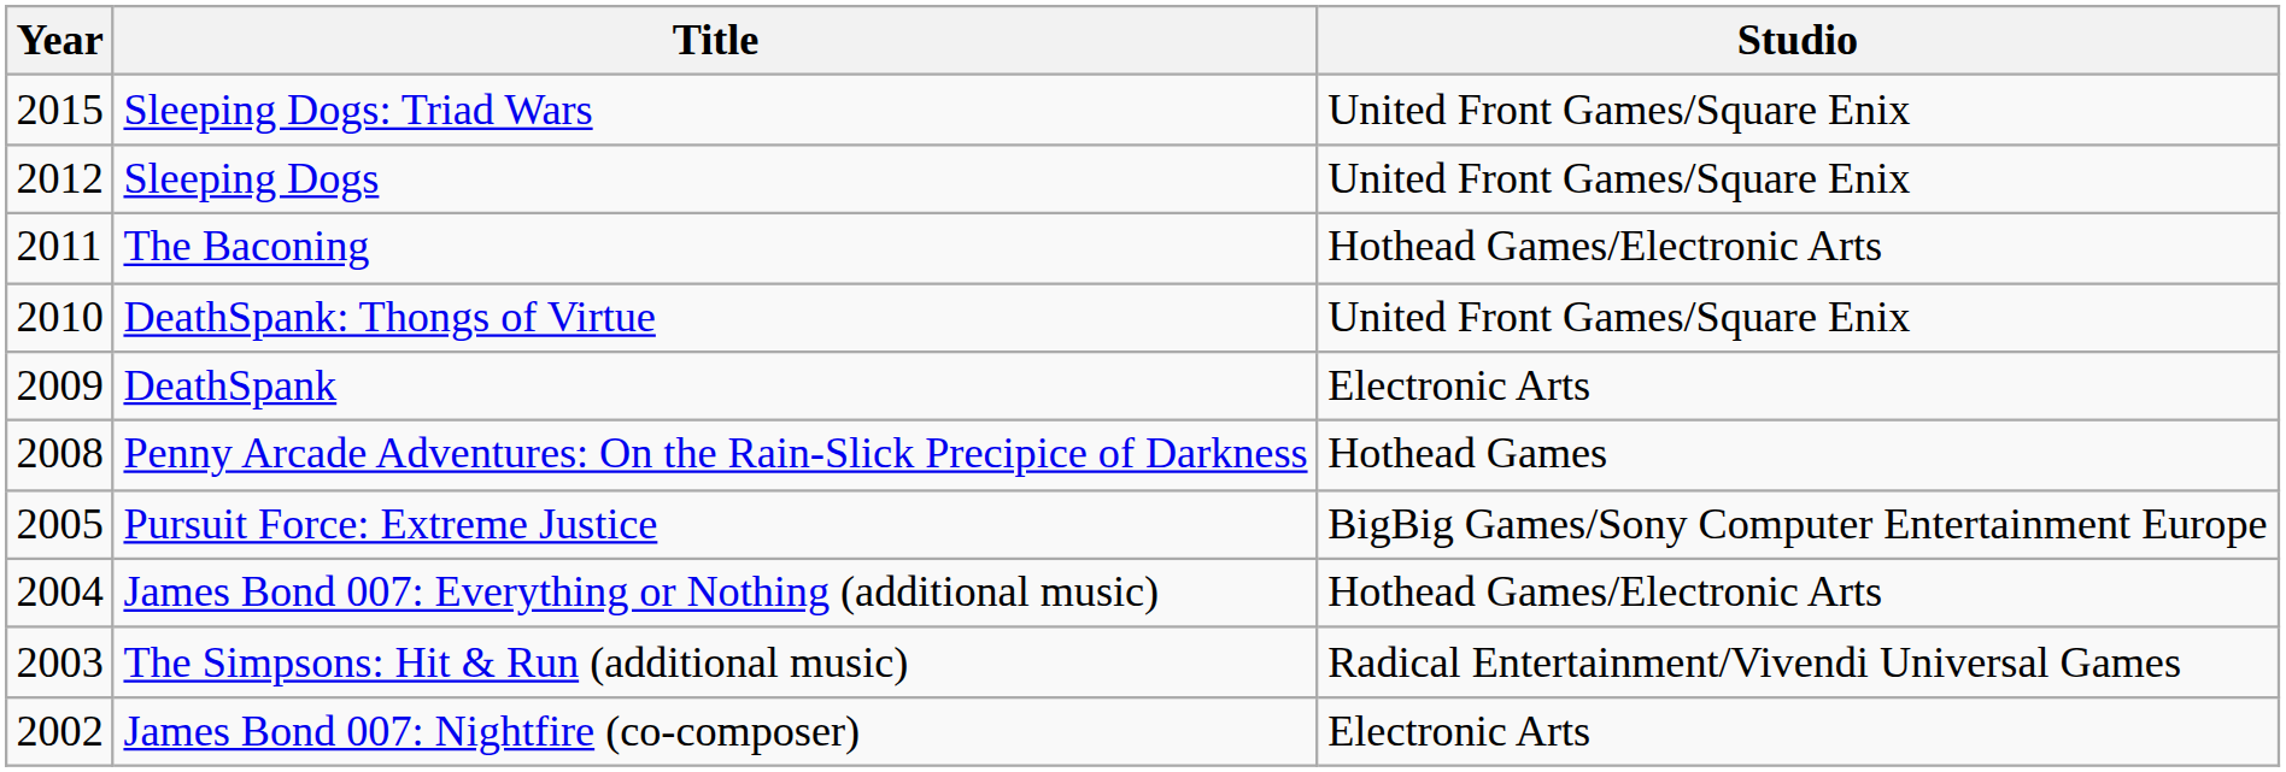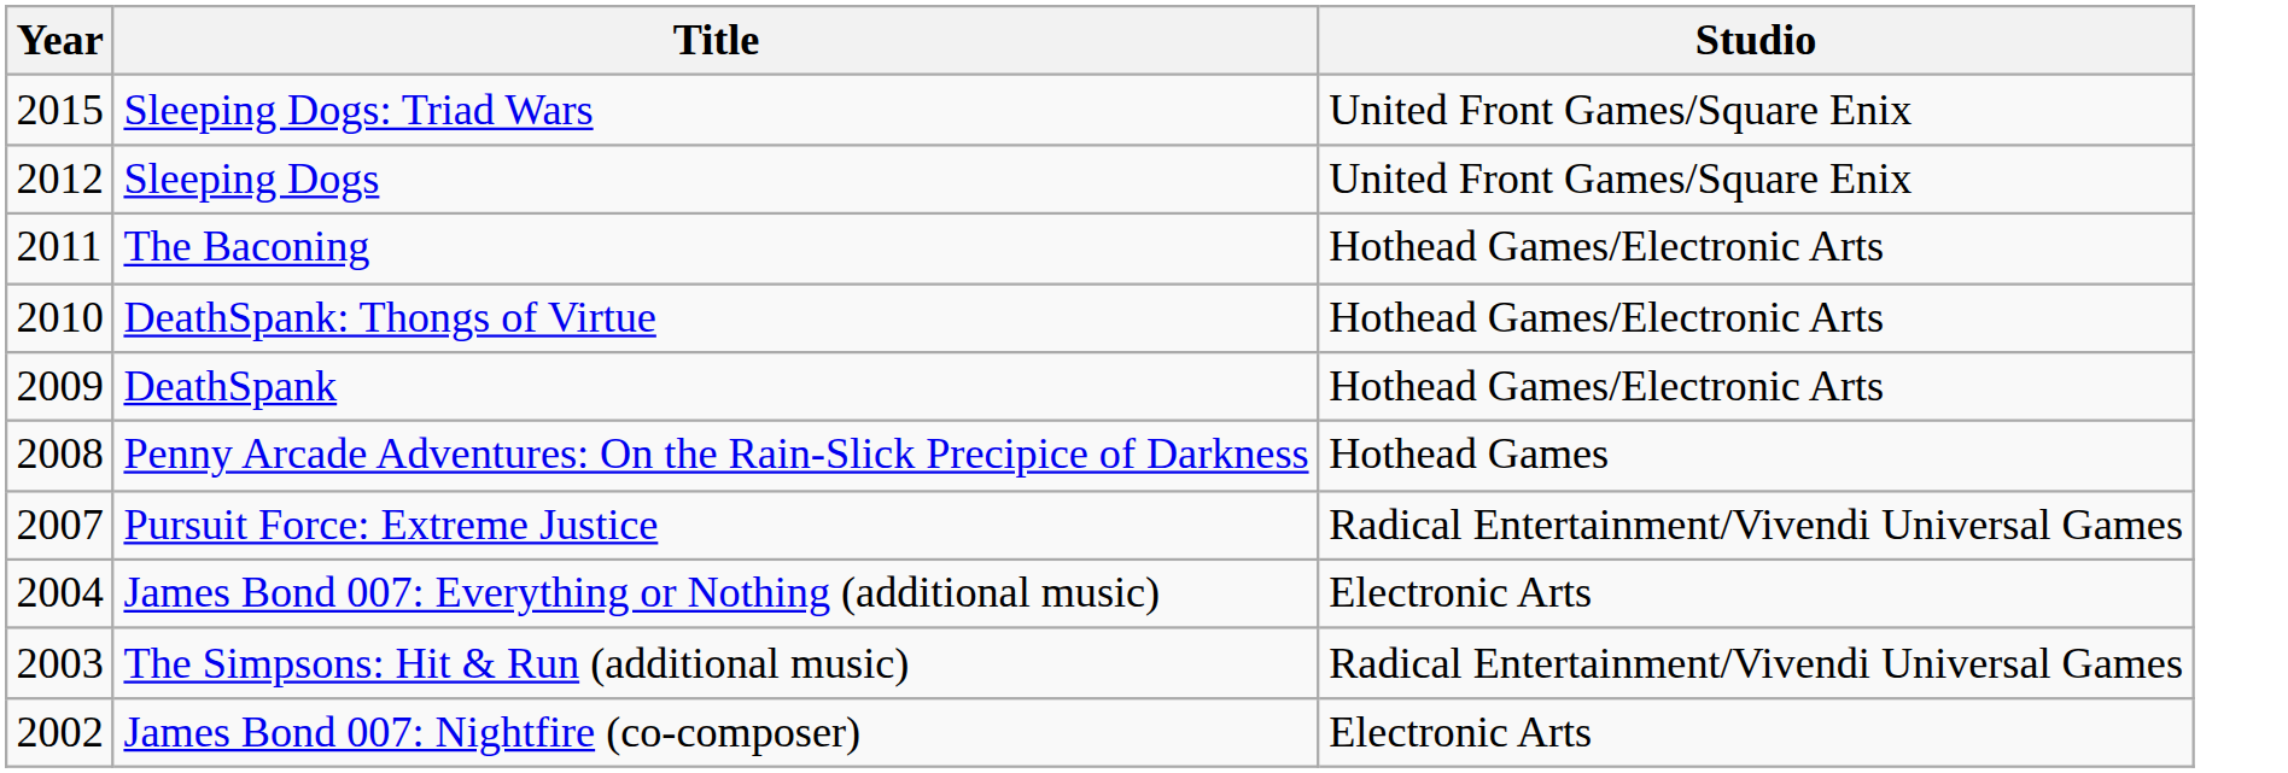 <table class="wikitable sortable">
 <tr>
 <th>Year</th>
 <th>Title</th>
 <th>Studio</th>
 </tr>
 <tr>
 <td>2015</td>
 <td><a href='#'>Sleeping Dogs: Triad Wars</a></td>
 <td>United Front Games/Square Enix</td>
 </tr>
 <tr>
 <td>2012</td>
 <td><a href='#'>Sleeping Dogs</a></td>
 <td>United Front Games/Square Enix</td>
 </tr>
 <tr>
 <td>2011</td>
 <td><a href='#'>The Baconing</a></td>
 <td>Hothead Games/Electronic Arts</td>
 </tr>
 <tr>
 <td>2010</td>
 <td><a href='#'>DeathSpank: Thongs of Virtue</a></td>
-<td>United Front Games/Square Enix</td>
+<td>Hothead Games/Electronic Arts</td>
 </tr>
 <tr>
 <td>2009</td>
 <td><a href='#'>DeathSpank</a></td>
-<td>Electronic Arts</td>
+<td>Hothead Games/Electronic Arts</td>
 </tr>
 <tr>
 <td>2008</td>
 <td><a href='#'>Penny Arcade Adventures: On the Rain-Slick Precipice of Darkness</a></td>
 <td>Hothead Games</td>
 </tr>
 <tr>
-<td>2005</td>
+<td>2007</td>
 <td><a href='#'>Pursuit Force: Extreme Justice</a></td>
-<td>BigBig Games/Sony Computer Entertainment Europe</td>
+<td>Radical Entertainment/Vivendi Universal Games</td>
 </tr>
 <tr>
 <td>2004</td>
 <td><a href='#'>James Bond 007: Everything or Nothing</a> (additional music)</td>
-<td>Hothead Games/Electronic Arts</td>
+<td>Electronic Arts</td>
 </tr>
 <tr>
 <td>2003</td>
 <td><a href='#'>The Simpsons: Hit & Run</a> (additional music)</td>
 <td>Radical Entertainment/Vivendi Universal Games</td>
 </tr>
 <tr>
 <td>2002</td>
 <td><a href='#'>James Bond 007: Nightfire</a> (co-composer)</td>
 <td>Electronic Arts</td>
 </tr>
 </table>
